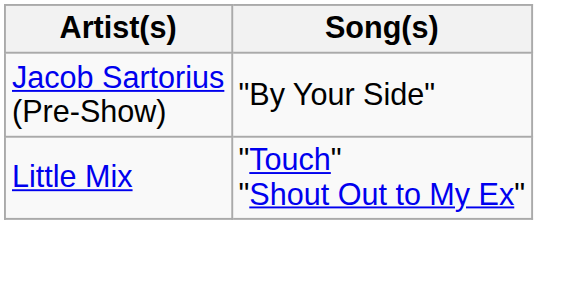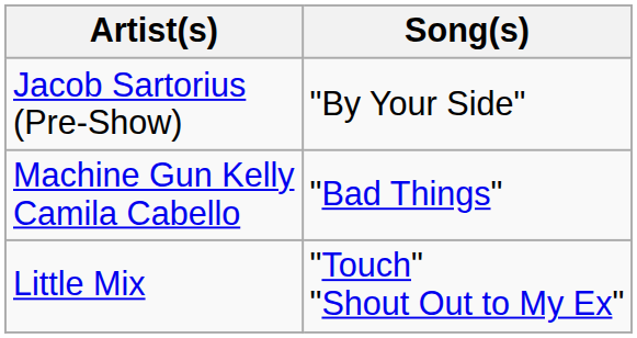 <table class="wikitable">
 <tr>
 <th>Artist(s)</th>
 <th>Song(s)</th>
 </tr>
 <tr>
 <td><a href='#'>Jacob Sartorius</a><br>(Pre-Show)</td>
 <td>"By Your Side"</td>
 </tr>
 <tr>
+<td><a href='#'>Machine Gun Kelly</a><br><a href='#'>Camila Cabello</a></td>
+<td>"<a href='#'>Bad Things</a>"</td>
+</tr>
+<tr>
 <td><a href='#'>Little Mix</a></td>
 <td>"<a href='#'>Touch</a>"<br>"<a href='#'>Shout Out to My Ex</a>"</td>
 </tr>
 </table>
